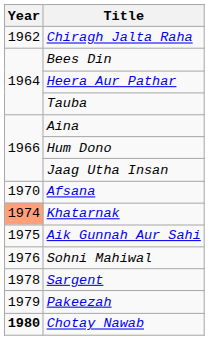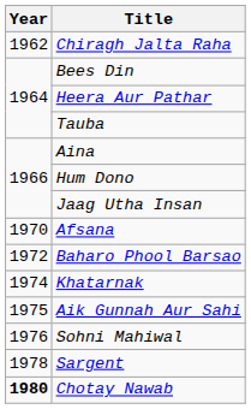 <table class="wikitable">
 <tr>
 <th>Year</th>
 <th>Title</th>
 </tr>
 <tr>
 <td>1962</td>
 <td><em><a href='#'>Chiragh Jalta Raha</a></em></td>
 </tr>
 <tr>
 <td rowspan="3">1964</td>
 <td><em>Bees Din</em></td>
 </tr>
 <tr>
 <td><em><a href='#'>Heera Aur Pathar</a></em></td>
 </tr>
 <tr>
 <td><em>Tauba</em></td>
 </tr>
 <tr>
 <td rowspan="3">1966</td>
 <td><em>Aina</em></td>
 </tr>
 <tr>
 <td><em>Hum Dono</em></td>
 </tr>
 <tr>
 <td><em>Jaag Utha Insan</em></td>
 </tr>
 <tr>
 <td>1970</td>
 <td><em><a href='#'>Afsana</a></em></td>
 </tr>
 <tr>
-<td style="background: lightsalmon;">1974</td>
+<td>1972</td>
+<td><em><a href='#'>Baharo Phool Barsao</a></em></td>
+</tr>
+<tr>
+<td>1974</td>
 <td><em><a href='#'>Khatarnak</a></em></td>
 </tr>
 <tr>
 <td>1975</td>
 <td><em><a href='#'>Aik Gunnah Aur Sahi</a></em></td>
 </tr>
 <tr>
 <td>1976</td>
 <td><em>Sohni Mahiwal</em></td>
 </tr>
 <tr>
 <td>1978</td>
 <td><em><a href='#'>Sargent</a></em></td>
 </tr>
 <tr>
-<td>1979</td>
-<td><em><a href='#'>Pakeezah</a></em></td>
-</tr>
-<tr>
 <td><strong>1980</strong></td>
 <td><em><a href='#'>Chotay Nawab</a></em></td>
 </tr>
 </table>
